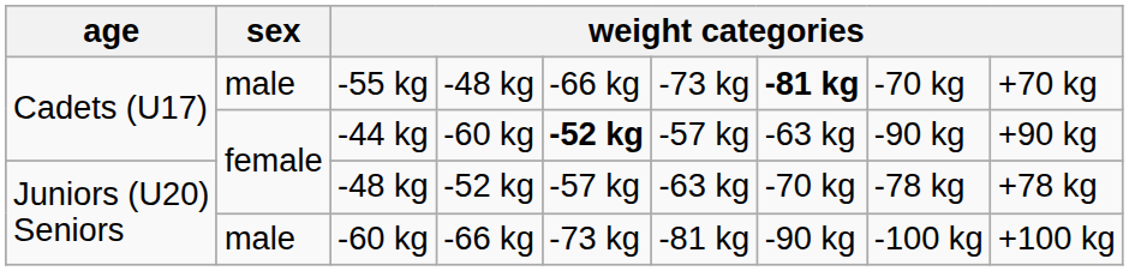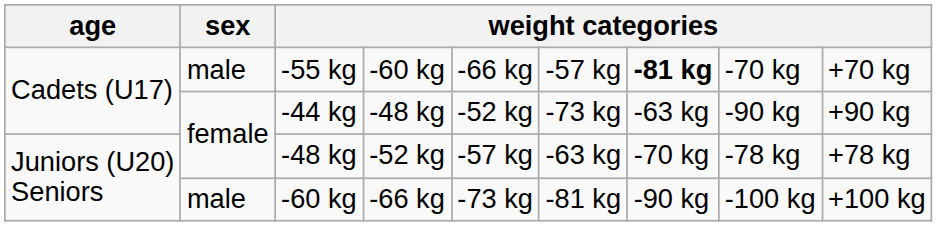 <table class="wikitable">
 <tr>
 <th>age</th>
 <th>sex</th>
 <th colspan="7" style="text-align: center;">weight categories</th>
 </tr>
 <tr>
 <td rowspan="2">Cadets (U17)</td>
 <td>male</td>
 <td>-55 kg</td>
-<td>-48 kg</td>
+<td>-60 kg</td>
 <td>-66 kg</td>
-<td>-73 kg</td>
+<td>-57 kg</td>
 <td><strong>-81 kg</strong></td>
 <td>-70 kg</td>
 <td>+70 kg</td>
 </tr>
 <tr>
 <td rowspan="2">female</td>
 <td>-44 kg</td>
-<td>-60 kg</td>
-<td><strong>-52 kg</strong></td>
-<td>-57 kg</td>
+<td>-48 kg</td>
+<td>-52 kg</td>
+<td>-73 kg</td>
 <td>-63 kg</td>
 <td>-90 kg</td>
 <td>+90 kg</td>
 </tr>
 <tr>
 <td rowspan="2">Juniors (U20) <br> Seniors</td>
 <td>-48 kg</td>
 <td>-52 kg</td>
 <td>-57 kg</td>
 <td>-63 kg</td>
 <td>-70 kg</td>
 <td>-78 kg</td>
 <td>+78 kg</td>
 </tr>
 <tr>
 <td>male</td>
 <td>-60 kg</td>
 <td>-66 kg</td>
 <td>-73 kg</td>
 <td>-81 kg</td>
 <td>-90 kg</td>
 <td>-100 kg</td>
 <td>+100 kg</td>
 </tr>
 </table>
